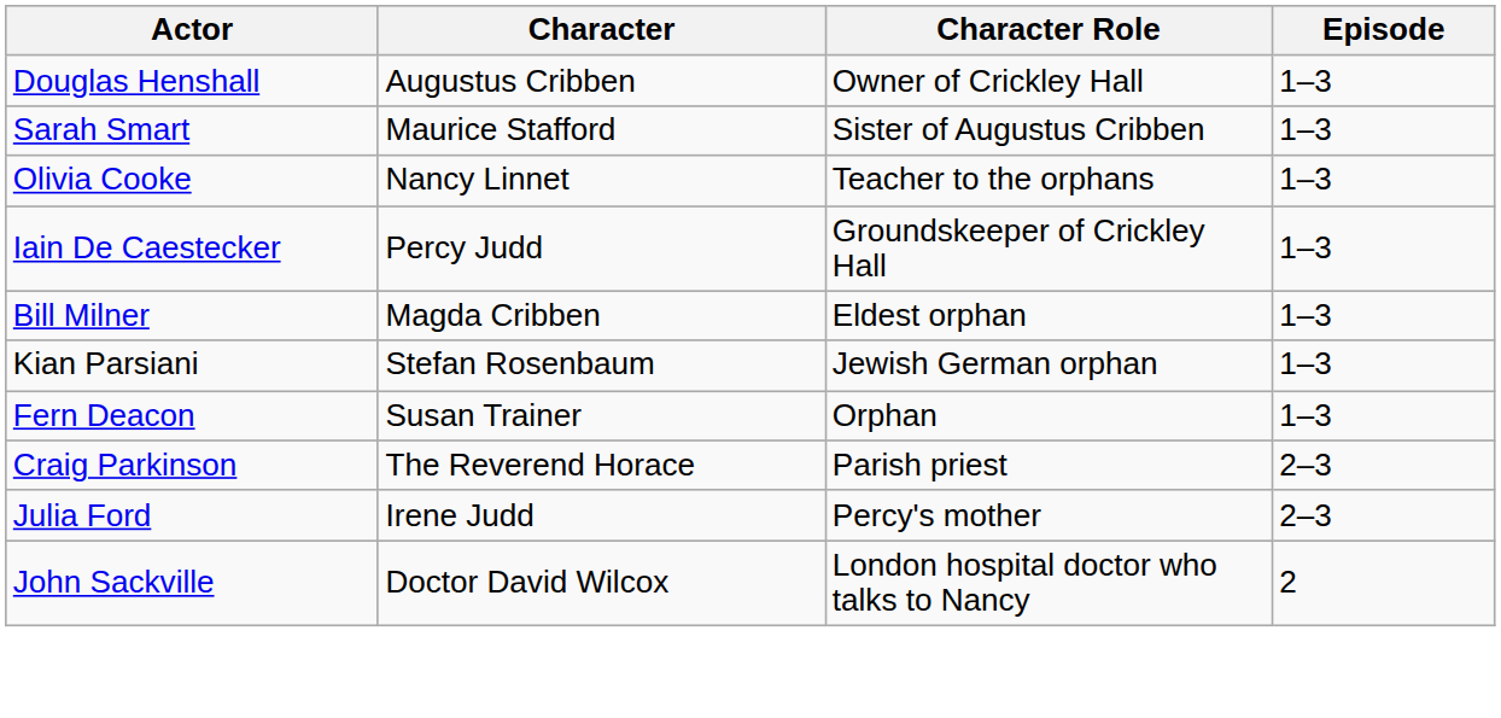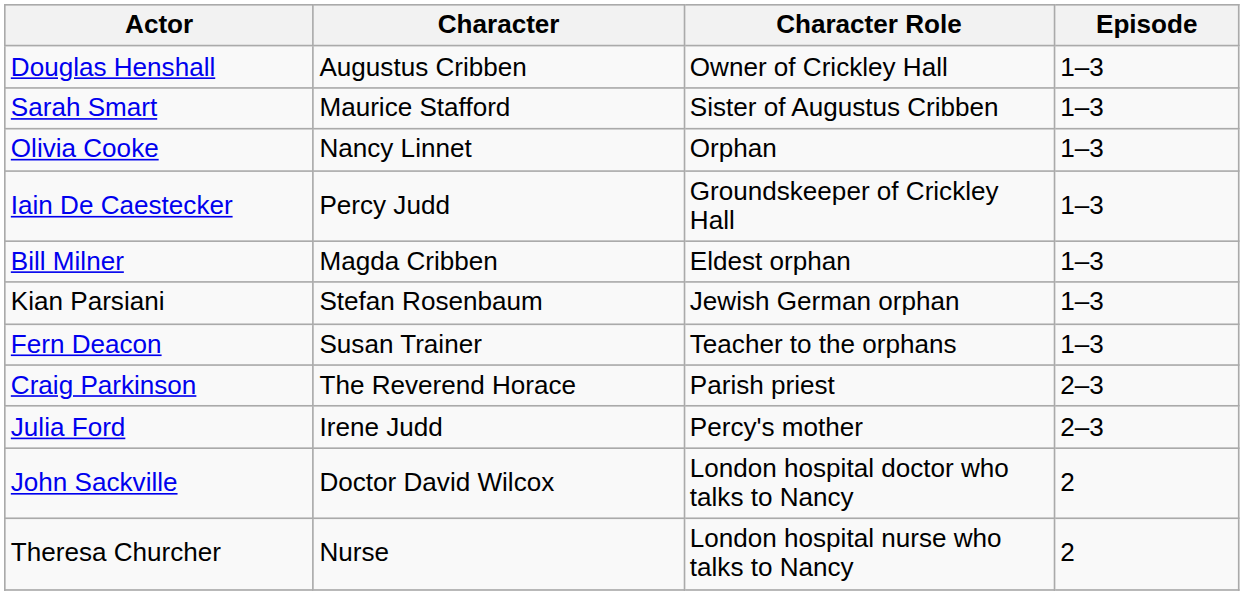 <table class="wikitable" style="width:60%;">
 <tr>
 <th style="width:25%;">Actor</th>
 <th style="width:30%;">Character</th>
 <th style="width:30%;">Character Role</th>
 <th style="width:15%;">Episode</th>
 </tr>
 <tr>
 <td><a href='#'>Douglas Henshall</a></td>
 <td>Augustus Cribben</td>
 <td>Owner of Crickley Hall</td>
 <td>1–3</td>
 </tr>
 <tr>
 <td><a href='#'>Sarah Smart</a></td>
 <td>Maurice Stafford</td>
 <td>Sister of Augustus Cribben</td>
 <td>1–3</td>
 </tr>
 <tr>
 <td><a href='#'>Olivia Cooke</a></td>
 <td>Nancy Linnet</td>
-<td>Teacher to the orphans</td>
+<td>Orphan</td>
 <td>1–3</td>
 </tr>
 <tr>
 <td><a href='#'>Iain De Caestecker</a></td>
 <td>Percy Judd</td>
 <td>Groundskeeper of Crickley Hall</td>
 <td>1–3</td>
 </tr>
 <tr>
 <td><a href='#'>Bill Milner</a></td>
 <td>Magda Cribben</td>
 <td>Eldest orphan</td>
 <td>1–3</td>
 </tr>
 <tr>
 <td>Kian Parsiani</td>
 <td>Stefan Rosenbaum</td>
 <td>Jewish German orphan</td>
 <td>1–3</td>
 </tr>
 <tr>
 <td><a href='#'>Fern Deacon</a></td>
 <td>Susan Trainer</td>
-<td>Orphan</td>
+<td>Teacher to the orphans</td>
 <td>1–3</td>
 </tr>
 <tr>
 <td><a href='#'>Craig Parkinson</a></td>
 <td>The Reverend Horace</td>
 <td>Parish priest</td>
 <td>2–3</td>
 </tr>
 <tr>
 <td><a href='#'>Julia Ford</a></td>
 <td>Irene Judd</td>
 <td>Percy's mother</td>
 <td>2–3</td>
 </tr>
 <tr>
 <td><a href='#'>John Sackville</a></td>
 <td>Doctor David Wilcox</td>
 <td>London hospital doctor who talks to Nancy</td>
 <td>2</td>
 </tr>
+<tr>
+<td>Theresa Churcher</td>
+<td>Nurse</td>
+<td>London hospital nurse who talks to Nancy</td>
+<td>2</td>
+</tr>
 </table>
